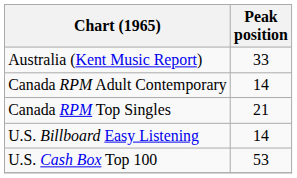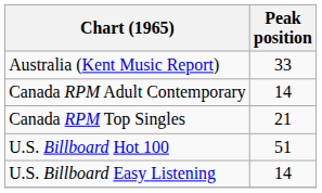 <table class="wikitable sortable">
 <tr>
 <th>Chart (1965)</th>
 <th>Peak<br>position</th>
 </tr>
 <tr>
 <td>Australia (<a href='#'>Kent Music Report</a>)</td>
 <td style="text-align:center;">33</td>
 </tr>
 <tr>
 <td>Canada <em>RPM</em> Adult Contemporary</td>
 <td style="text-align:center;">14</td>
 </tr>
 <tr>
 <td>Canada <em><a href='#'>RPM</a></em> Top Singles</td>
 <td style="text-align:center;">21</td>
 </tr>
 <tr>
+<td>U.S. <em><a href='#'>Billboard</a></em> <a href='#'>Hot 100</a></td>
+<td style="text-align:center;">51</td>
+</tr>
+<tr>
 <td>U.S. <em>Billboard</em> <a href='#'>Easy Listening</a></td>
 <td style="text-align:center;">14</td>
 </tr>
 <tr>
-<td>U.S. <a href='#'><em>Cash Box</em></a> Top 100</td>
-<td align="center">53</td>
-</tr>
-<tr>
 </tr>
 </table>
